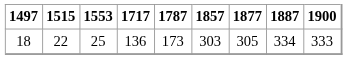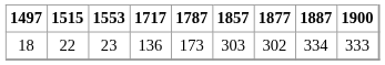 <table align="center" rules="all" cellspacing="0" cellpadding="4" style="border: 1px solid #999; border-right: 2px solid #999; border-bottom:2px solid #999">
 <tr>
 <th>1497</th>
 <th>1515</th>
 <th>1553</th>
 <th>1717</th>
 <th>1787</th>
 <th>1857</th>
 <th>1877</th>
 <th>1887</th>
 <th>1900</th>
 </tr>
 <tr>
 <td align=center>18</td>
 <td align=center>22</td>
-<td align=center>25</td>
+<td align=center>23</td>
 <td align=center>136</td>
 <td align=center>173</td>
 <td align=center>303</td>
-<td align=center>305</td>
+<td align=center>302</td>
 <td align=center>334</td>
 <td align=center>333</td>
 </tr>
 </table>
